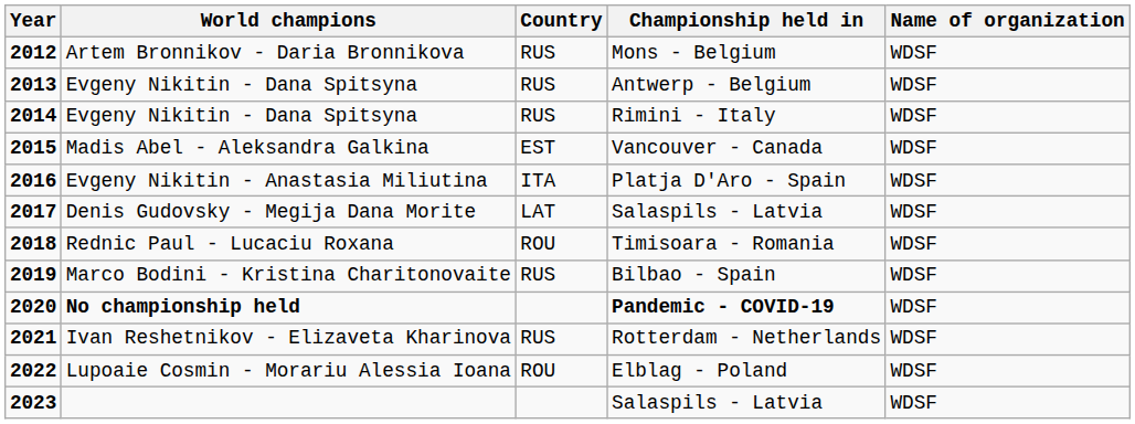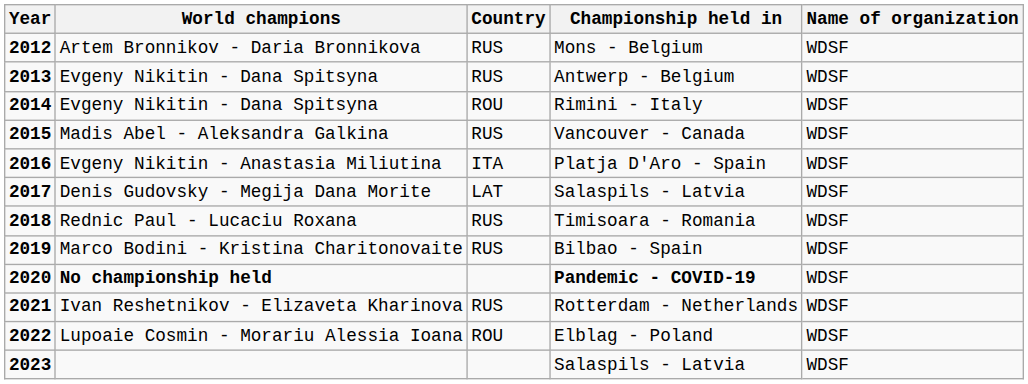 <table class="wikitable">
 <tr>
 <th>Year</th>
 <th>World champions</th>
 <th>Country</th>
 <th>Championship held in</th>
 <th>Name of organization</th>
 </tr>
 <tr>
 <td><strong>2012</strong></td>
 <td>Artem Bronnikov - Daria Bronnikova</td>
 <td>RUS</td>
 <td>Mons - Belgium</td>
 <td>WDSF</td>
 </tr>
 <tr>
 <td><strong>2013</strong></td>
 <td>Evgeny Nikitin - Dana Spitsyna</td>
 <td>RUS</td>
 <td>Antwerp - Belgium</td>
 <td>WDSF</td>
 </tr>
 <tr>
 <td><strong>2014</strong></td>
 <td>Evgeny Nikitin - Dana Spitsyna</td>
-<td>RUS</td>
+<td>ROU</td>
 <td>Rimini - Italy</td>
 <td>WDSF</td>
 </tr>
 <tr>
 <td><strong>2015</strong></td>
 <td>Madis Abel - Aleksandra Galkina</td>
-<td>EST</td>
+<td>RUS</td>
 <td>Vancouver - Canada</td>
 <td>WDSF</td>
 </tr>
 <tr>
 <td><strong>2016</strong></td>
 <td>Evgeny Nikitin - Anastasia Miliutina</td>
 <td>ITA</td>
 <td>Platja D'Aro - Spain</td>
 <td>WDSF</td>
 </tr>
 <tr>
 <td><strong>2017</strong></td>
 <td>Denis Gudovsky - Megija Dana Morite</td>
 <td>LAT</td>
 <td>Salaspils - Latvia</td>
 <td>WDSF</td>
 </tr>
 <tr>
 <td><strong>2018</strong></td>
 <td>Rednic Paul - Lucaciu Roxana</td>
-<td>ROU</td>
+<td>RUS</td>
 <td>Timisoara - Romania</td>
 <td>WDSF</td>
 </tr>
 <tr>
 <td><strong>2019</strong></td>
 <td>Marco Bodini - Kristina Charitonovaite</td>
 <td>RUS</td>
 <td>Bilbao - Spain</td>
 <td>WDSF</td>
 </tr>
 <tr>
 <td><strong>2020</strong></td>
 <td><strong>No championship held</strong></td>
 <td></td>
 <td><strong>Pandemic - COVID-19</strong></td>
 <td>WDSF</td>
 </tr>
 <tr>
 <td><strong>2021</strong></td>
 <td>Ivan Reshetnikov - Elizaveta Kharinova</td>
 <td>RUS</td>
 <td>Rotterdam - Netherlands</td>
 <td>WDSF</td>
 </tr>
 <tr>
 <td><strong>2022</strong></td>
 <td>Lupoaie Cosmin - Morariu Alessia Ioana</td>
 <td>ROU</td>
 <td>Elblag - Poland</td>
 <td>WDSF</td>
 </tr>
 <tr>
 <td><strong>2023</strong></td>
 <td></td>
 <td></td>
 <td>Salaspils - Latvia</td>
 <td>WDSF</td>
 </tr>
 </table>
